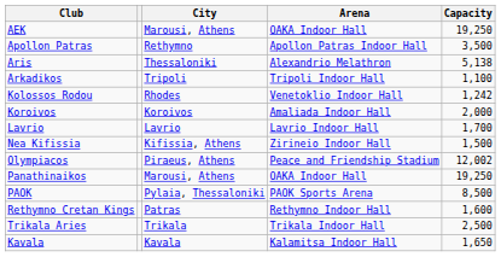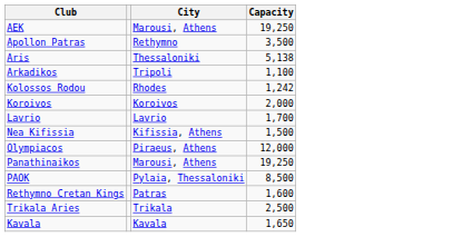 <table class="wikitable sortable">
 <tr>
 <th>Club</th>
 <th></th>
 <th>City</th>
-<th>Arena</th>
 <th>Capacity</th>
 </tr>
 <tr>
 <td><a href='#'>AEK</a></td>
 <td></td>
 <td><a href='#'>Marousi</a>, <a href='#'>Athens</a></td>
-<td><a href='#'>OAKA Indoor Hall</a></td>
 <td align=right>19,250</td>
 </tr>
 <tr>
 <td><a href='#'>Apollon Patras</a></td>
 <td></td>
 <td><a href='#'>Rethymno</a></td>
-<td><a href='#'>Apollon Patras Indoor Hall</a></td>
 <td align=right>3,500</td>
 </tr>
 <tr>
 <td><a href='#'>Aris</a></td>
 <td></td>
 <td><a href='#'>Thessaloniki</a></td>
-<td><a href='#'>Alexandrio Melathron</a></td>
 <td align=right>5,138</td>
 </tr>
 <tr>
 <td><a href='#'>Arkadikos</a></td>
 <td></td>
 <td><a href='#'>Tripoli</a></td>
-<td><a href='#'>Tripoli Indoor Hall</a></td>
 <td align=right>1,100</td>
 </tr>
 <tr>
 <td><a href='#'>Kolossos Rodou</a></td>
 <td></td>
 <td><a href='#'>Rhodes</a></td>
-<td><a href='#'>Venetoklio Indoor Hall</a></td>
 <td align=right>1,242</td>
 </tr>
 <tr>
 <td><a href='#'>Koroivos</a></td>
 <td></td>
 <td><a href='#'>Koroivos</a></td>
-<td><a href='#'>Amaliada Indoor Hall</a></td>
 <td align=right>2,000</td>
 </tr>
 <tr>
 <td><a href='#'>Lavrio</a></td>
 <td></td>
 <td><a href='#'>Lavrio</a></td>
-<td><a href='#'>Lavrio Indoor Hall</a></td>
 <td align=right>1,700</td>
 </tr>
 <tr>
 <td><a href='#'>Nea Kifissia</a></td>
 <td></td>
 <td><a href='#'>Kifissia</a>, <a href='#'>Athens</a></td>
-<td><a href='#'>Zirineio Indoor Hall</a></td>
 <td align=right>1,500</td>
 </tr>
 <tr>
 <td><a href='#'>Olympiacos</a></td>
 <td></td>
 <td><a href='#'>Piraeus</a>, <a href='#'>Athens</a></td>
-<td><a href='#'>Peace and Friendship Stadium</a></td>
-<td align=right>12,002</td>
+<td align=right>12,000</td>
 </tr>
 <tr>
 <td><a href='#'>Panathinaikos</a></td>
 <td></td>
 <td><a href='#'>Marousi</a>, <a href='#'>Athens</a></td>
-<td><a href='#'>OAKA Indoor Hall</a></td>
 <td align=right>19,250</td>
 </tr>
 <tr>
 <td><a href='#'>PAOK</a></td>
 <td></td>
 <td><a href='#'>Pylaia</a>, <a href='#'>Thessaloniki</a></td>
-<td><a href='#'>PAOK Sports Arena</a></td>
 <td align=right>8,500</td>
 </tr>
 <tr>
 <td><a href='#'>Rethymno Cretan Kings</a></td>
 <td></td>
 <td><a href='#'>Patras</a></td>
-<td><a href='#'>Rethymno Indoor Hall</a></td>
 <td align=right>1,600</td>
 </tr>
 <tr>
 <td><a href='#'>Trikala Aries</a></td>
 <td></td>
 <td><a href='#'>Trikala</a></td>
-<td><a href='#'>Trikala Indoor Hall</a></td>
 <td align=right>2,500</td>
 </tr>
 <tr>
 <td><a href='#'>Kavala</a></td>
 <td></td>
 <td><a href='#'>Kavala</a></td>
-<td><a href='#'>Kalamitsa Indoor Hall</a></td>
 <td align=right>1,650</td>
 </tr>
 </table>
